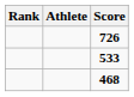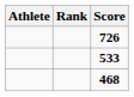 <table class=wikitable style="text-align:center;">
 <tr>
+<th>Athlete</th>
 <th>Rank</th>
-<th>Athlete</th>
 <th>Score</th>
 </tr>
 <tr>
+<td align=left></td>
 <td></td>
-<td align=left></td>
 <td><strong>726</strong></td>
 </tr>
 <tr>
+<td align=left></td>
 <td></td>
-<td align=left></td>
 <td><strong>533</strong></td>
 </tr>
 <tr>
+<td align=left></td>
 <td></td>
-<td align=left></td>
 <td><strong>468</strong></td>
 </tr>
 </table>
